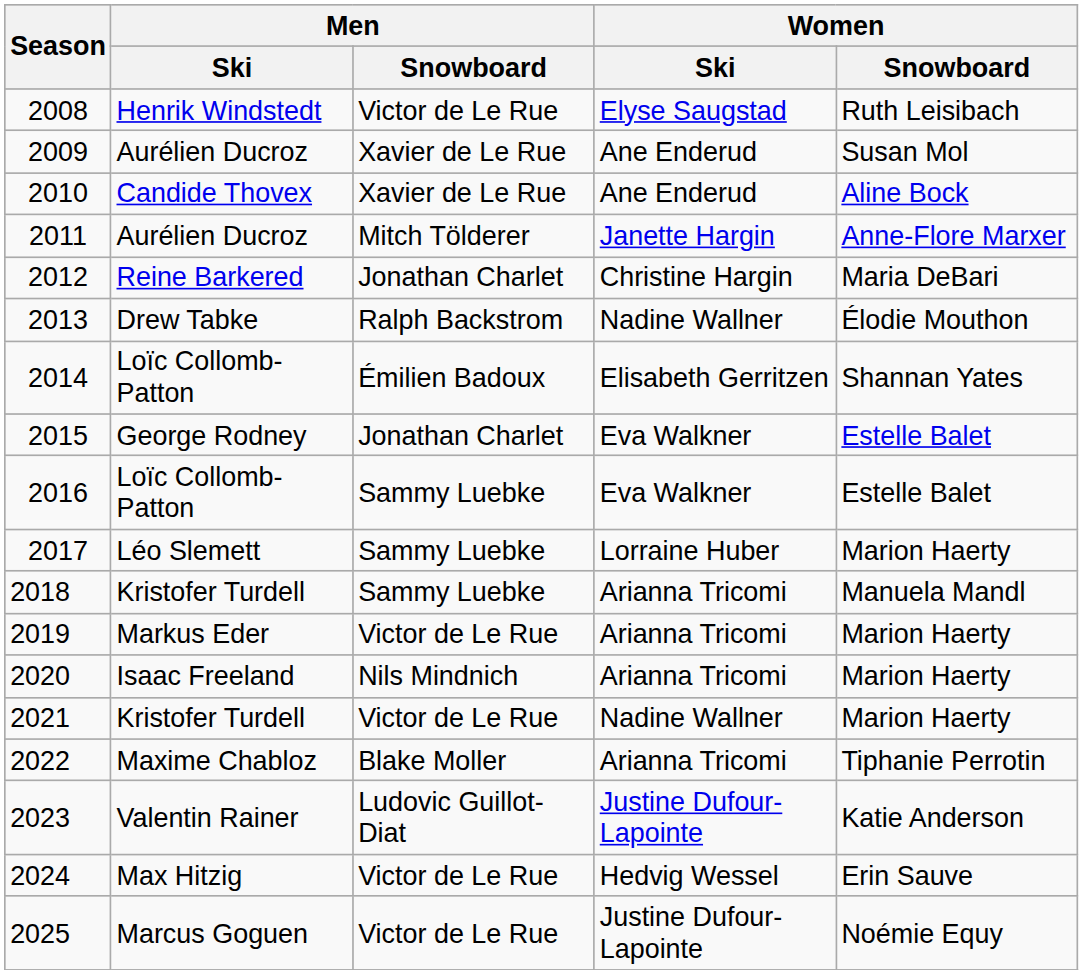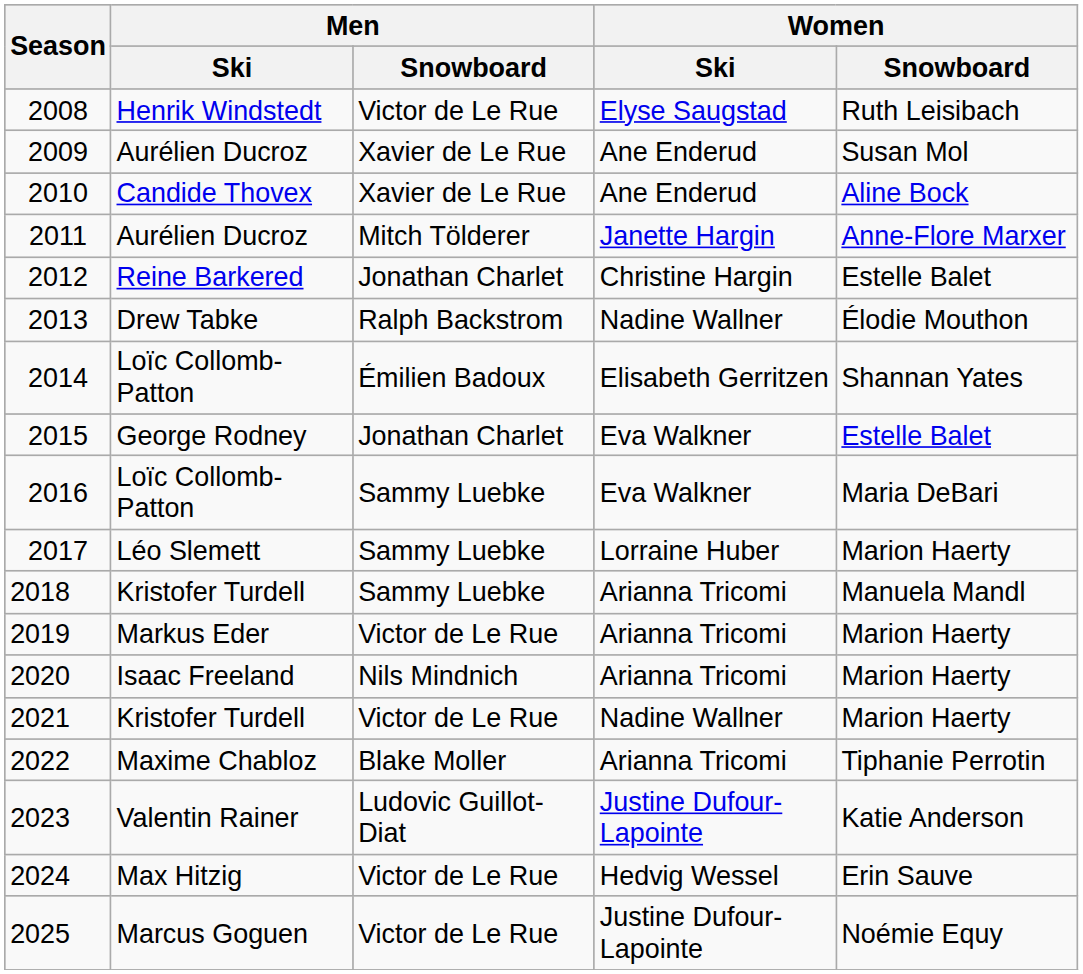 <table class="wikitable" border="1" style="font-size: 85%">
 <tr>
 <th rowspan="2" align=center width="50"><big>Season</big></th>
 <th colspan="2" align="center" width="280"><big>Men</big></th>
 <th colspan="2" align="center" width="280"><big>Women</big></th>
 </tr>
 <tr>
 <th align="center" width="140"><big>Ski</big></th>
 <th align="center" width="140"><big>Snowboard</big></th>
 <th align="center" width="140"><big>Ski</big></th>
 <th align="center" width="140"><big>Snowboard</big></th>
 </tr>
 <tr>
 <td align=center><big>2008</big></td>
 <td><big> <a href='#'>Henrik Windstedt</a></big></td>
 <td><big> Victor de Le Rue</big></td>
 <td><big> <a href='#'>Elyse Saugstad</a></big></td>
 <td><big> Ruth Leisibach</big></td>
 </tr>
 <tr>
 <td align=center><big>2009</big></td>
 <td><big> Aurélien Ducroz</big></td>
 <td><big> Xavier de Le Rue</big></td>
 <td><big> Ane Enderud</big></td>
 <td><big> Susan Mol</big></td>
 </tr>
 <tr>
 <td align=center><big>2010</big></td>
 <td><big> <a href='#'>Candide Thovex</a></big></td>
 <td><big> Xavier de Le Rue</big></td>
 <td><big> Ane Enderud</big></td>
 <td><big> <a href='#'>Aline Bock</a></big></td>
 </tr>
 <tr>
 <td align=center><big>2011</big></td>
 <td><big> Aurélien Ducroz</big></td>
 <td><big> Mitch Tölderer</big></td>
 <td><big> <a href='#'>Janette Hargin</a></big></td>
 <td><big> <a href='#'>Anne-Flore Marxer</a></big></td>
 </tr>
 <tr>
 <td align=center><big>2012</big></td>
 <td><big> <a href='#'>Reine Barkered</a></big></td>
 <td><big> Jonathan Charlet</big></td>
 <td><big> Christine Hargin</big></td>
-<td><big> Maria DeBari</big></td>
+<td><big> Estelle Balet</big></td>
 </tr>
 <tr>
 <td align=center><big>2013</big></td>
 <td><big> Drew Tabke</big></td>
 <td><big> Ralph Backstrom</big></td>
 <td><big> Nadine Wallner</big></td>
 <td><big> Élodie Mouthon</big></td>
 </tr>
 <tr>
 <td align=center><big>2014</big></td>
 <td><big> Loïc Collomb-Patton</big></td>
 <td><big> Émilien Badoux</big></td>
 <td><big> Elisabeth Gerritzen</big></td>
 <td><big> Shannan Yates</big></td>
 </tr>
 <tr>
 <td align=center><big>2015</big></td>
 <td><big> George Rodney</big></td>
 <td><big> Jonathan Charlet</big></td>
 <td><big> Eva Walkner</big></td>
 <td><big> <a href='#'>Estelle Balet</a></big></td>
 </tr>
 <tr>
 <td align=center><big>2016</big></td>
 <td><big> Loïc Collomb-Patton</big></td>
 <td><big> Sammy Luebke</big></td>
 <td><big> Eva Walkner</big></td>
-<td><big> Estelle Balet</big></td>
+<td><big> Maria DeBari</big></td>
 </tr>
 <tr>
 <td align=center><big>2017</big></td>
 <td><big> Léo Slemett</big></td>
 <td><big> Sammy Luebke</big></td>
 <td><big> Lorraine Huber</big></td>
 <td><big> Marion Haerty</big></td>
 </tr>
 <tr>
 <td><big>2018</big></td>
 <td><big> Kristofer Turdell</big></td>
 <td><big> Sammy Luebke</big></td>
 <td><big> Arianna Tricomi</big></td>
 <td><big> Manuela Mandl</big></td>
 </tr>
 <tr>
 <td><big>2019</big></td>
 <td><big> Markus Eder</big></td>
 <td><big> Victor de Le Rue</big></td>
 <td><big> Arianna Tricomi</big></td>
 <td><big> Marion Haerty</big></td>
 </tr>
 <tr>
 <td><big>2020</big></td>
 <td><big> Isaac Freeland</big></td>
 <td><big> Nils Mindnich</big></td>
 <td><big> Arianna Tricomi</big></td>
 <td><big> Marion Haerty</big></td>
 </tr>
 <tr>
 <td><big>2021</big></td>
 <td><big> Kristofer Turdell</big></td>
 <td><big> Victor de Le Rue</big></td>
 <td><big> Nadine Wallner</big></td>
 <td><big> Marion Haerty</big></td>
 </tr>
 <tr>
 <td><big>2022</big></td>
 <td><big> Maxime Chabloz</big></td>
 <td><big> Blake Moller</big></td>
 <td><big> Arianna Tricomi</big></td>
 <td><big> Tiphanie Perrotin</big></td>
 </tr>
 <tr>
 <td><big>2023</big></td>
 <td><big> Valentin Rainer</big></td>
 <td><big> Ludovic Guillot-Diat</big></td>
 <td><big> <a href='#'>Justine Dufour-Lapointe</a></big></td>
 <td><big> Katie Anderson</big></td>
 </tr>
 <tr>
 <td><big>2024</big></td>
 <td><big> Max Hitzig</big></td>
 <td><big> Victor de Le Rue</big></td>
 <td><big> Hedvig Wessel</big></td>
 <td><big> Erin Sauve</big></td>
 </tr>
 <tr>
 <td><big>2025</big></td>
 <td><big> Marcus Goguen</big></td>
 <td><big> Victor de Le Rue</big></td>
 <td><big> Justine Dufour-Lapointe</big></td>
 <td><big> Noémie Equy</big></td>
 </tr>
 <tr>
 </tr>
 </table>
